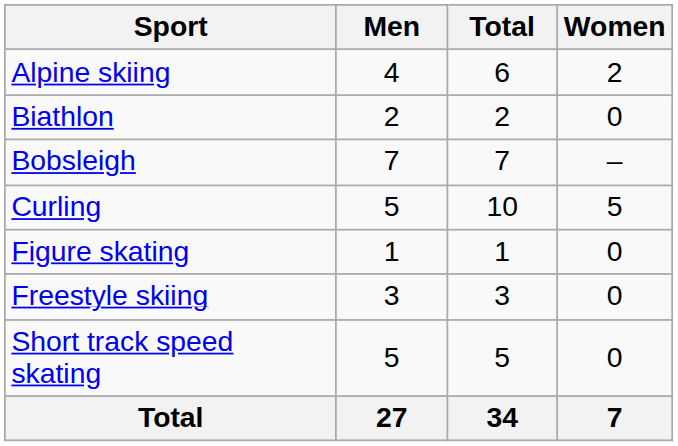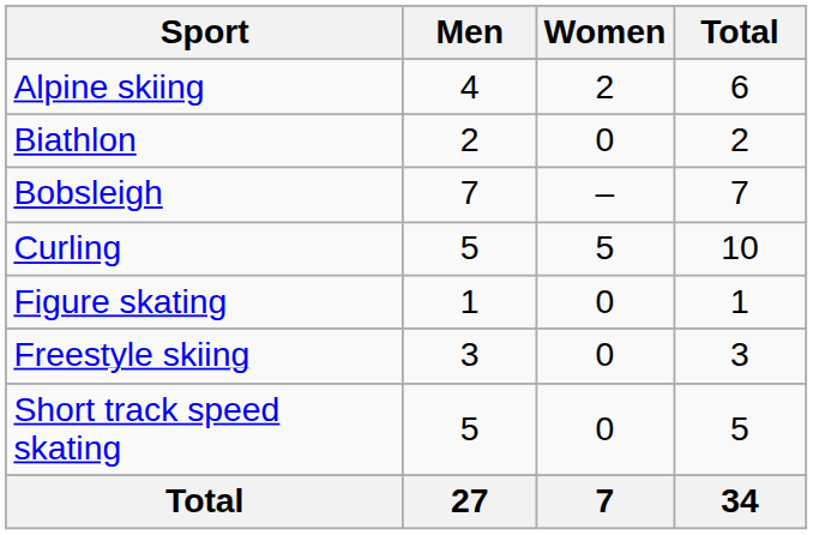 <table class="wikitable sortable" style="text-align:center;">
 <tr>
 <th width=180>Sport</th>
 <th width=55>Men</th>
+<th width=55>Women</th>
 <th width=55>Total</th>
-<th width=55>Women</th>
 </tr>
 <tr>
 <td align=left><a href='#'>Alpine skiing</a></td>
 <td>4</td>
+<td>2</td>
 <td>6</td>
-<td>2</td>
 </tr>
 <tr>
 <td align=left><a href='#'>Biathlon</a></td>
 <td>2</td>
+<td>0</td>
 <td>2</td>
-<td>0</td>
 </tr>
 <tr>
 <td align=left><a href='#'>Bobsleigh</a></td>
 <td>7</td>
+<td>–</td>
 <td>7</td>
-<td>–</td>
 </tr>
 <tr>
 <td align=left><a href='#'>Curling</a></td>
 <td>5</td>
+<td>5</td>
 <td>10</td>
-<td>5</td>
 </tr>
 <tr>
 <td align=left><a href='#'>Figure skating</a></td>
 <td>1</td>
+<td>0</td>
 <td>1</td>
-<td>0</td>
 </tr>
 <tr>
 <td align=left><a href='#'>Freestyle skiing</a></td>
 <td>3</td>
+<td>0</td>
 <td>3</td>
-<td>0</td>
 </tr>
 <tr>
 <td align=left><a href='#'>Short track speed skating</a></td>
 <td>5</td>
+<td>0</td>
 <td>5</td>
-<td>0</td>
 </tr>
 <tr>
 <th>Total</th>
 <th>27</th>
+<th>7</th>
 <th>34</th>
-<th>7</th>
 </tr>
 </table>
